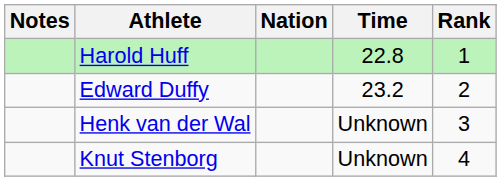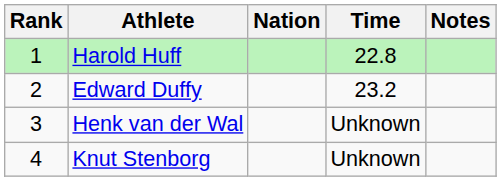 <table class="wikitable sortable" style="text-align:center">
 <tr>
-<th>Notes</th>
+<th>Rank</th>
 <th>Athlete</th>
 <th>Nation</th>
 <th>Time</th>
-<th>Rank</th>
+<th>Notes</th>
 </tr>
 <tr bgcolor=bbf3bb>
-<td></td>
+<td>1</td>
 <td align=left><a href='#'>Harold Huff</a></td>
 <td align=left></td>
 <td>22.8</td>
-<td>1</td>
+<td></td>
 </tr>
 <tr>
-<td></td>
+<td>2</td>
 <td align=left><a href='#'>Edward Duffy</a></td>
 <td align=left></td>
 <td>23.2</td>
-<td>2</td>
+<td></td>
 </tr>
 <tr>
-<td></td>
+<td>3</td>
 <td align=left><a href='#'>Henk van der Wal</a></td>
 <td align=left></td>
 <td data-sort-value=30.0>Unknown</td>
-<td>3</td>
+<td></td>
 </tr>
 <tr>
-<td></td>
+<td>4</td>
 <td align=left><a href='#'>Knut Stenborg</a></td>
 <td align=left></td>
 <td data-sort-value=30.0>Unknown</td>
-<td>4</td>
+<td></td>
 </tr>
 </table>
